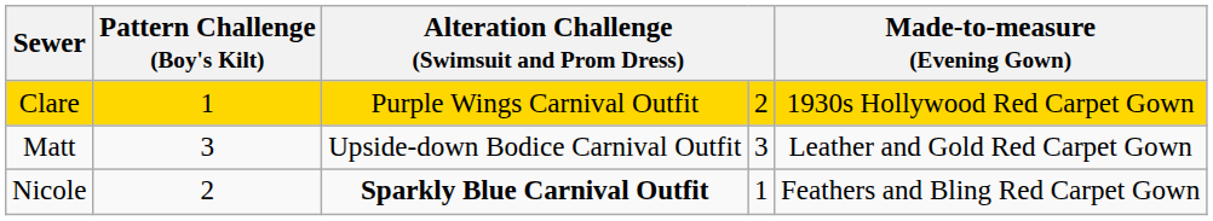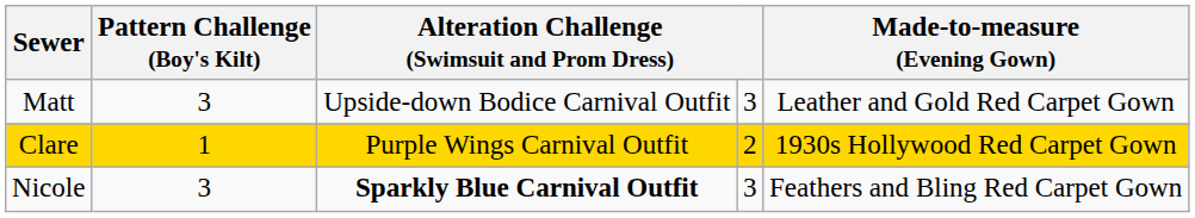 <table class="wikitable" style="text-align:center;">
 <tr>
 <th>Sewer</th>
 <th>Pattern Challenge<br><small>(Boy's Kilt)</small></th>
 <th Colspan=2>Alteration Challenge<br><small>(Swimsuit and Prom Dress)</small></th>
 <th>Made-to-measure<br><small>(Evening Gown)</small></th>
+</tr>
+<tr>
+<td>Matt</td>
+<td>3</td>
+<td>Upside-down Bodice Carnival Outfit</td>
+<td>3</td>
+<td>Leather and Gold Red Carpet Gown</td>
 </tr>
 <tr style="background:Gold">
 <td>Clare</td>
 <td>1</td>
 <td>Purple Wings Carnival Outfit</td>
 <td>2</td>
 <td>1930s Hollywood Red Carpet Gown</td>
 </tr>
 <tr>
-<td>Matt</td>
+<td>Nicole</td>
 <td>3</td>
-<td>Upside-down Bodice Carnival Outfit</td>
+<td><strong>Sparkly Blue Carnival Outfit</strong></td>
 <td>3</td>
-<td>Leather and Gold Red Carpet Gown</td>
-</tr>
-<tr>
-<td>Nicole</td>
-<td>2</td>
-<td><strong>Sparkly Blue Carnival Outfit</strong></td>
-<td>1</td>
 <td>Feathers and Bling Red Carpet Gown</td>
 </tr>
 </table>
